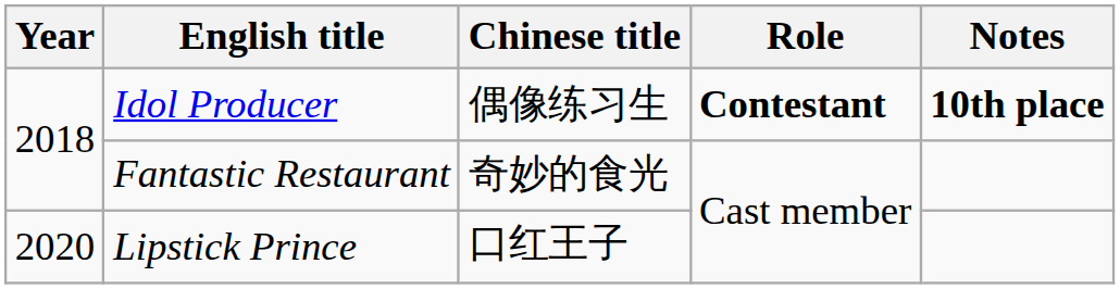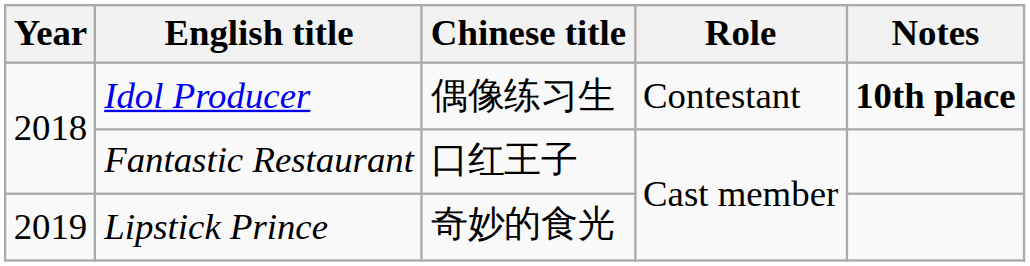 <table class="wikitable sortable">
 <tr>
 <th>Year</th>
 <th>English title</th>
 <th>Chinese title</th>
 <th>Role</th>
 <th class="unsortable">Notes</th>
 </tr>
 <tr>
 <td rowspan=2>2018</td>
 <td><em><a href='#'>Idol Producer</a></em></td>
 <td>偶像练习生</td>
-<td><strong>Contestant</strong></td>
+<td>Contestant</td>
 <td><strong>10th place</strong></td>
 </tr>
 <tr>
 <td><em>Fantastic Restaurant</em></td>
-<td>奇妙的食光</td>
+<td>口红王子</td>
 <td rowspan=2>Cast member</td>
 <td></td>
 </tr>
 <tr>
-<td>2020</td>
+<td>2019</td>
 <td><em>Lipstick Prince</em></td>
-<td>口红王子</td>
+<td>奇妙的食光</td>
 <td></td>
 </tr>
 </table>
